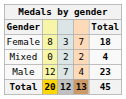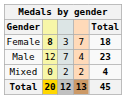 <table class=wikitable style=font-size:95%;float:center;text-align:center>
 <tr>
 <th colspan=5>Medals by gender</th>
 </tr>
 <tr>
 <th>Gender</th>
 <td bgcolor=F7F6A8></td>
 <td bgcolor=DCE5E5></td>
 <td bgcolor=FFDAB9></td>
 <th>Total</th>
 </tr>
 <tr>
 <td>Female</td>
-<td bgcolor=F7F6A8>8</td>
+<td bgcolor=F7F6A8><strong>8</strong></td>
 <td bgcolor=DCE5E5>3</td>
 <td bgcolor=FFDAB9>7</td>
 <td><strong>18</strong></td>
+</tr>
+<tr>
+<td>Male</td>
+<td bgcolor=F7F6A8>12</td>
+<td bgcolor=DCE5E5>7</td>
+<td bgcolor=FFDAB9>4</td>
+<td><strong>23</strong></td>
 </tr>
 <tr>
 <td>Mixed</td>
 <td bgcolor=F7F6A8>0</td>
 <td bgcolor=DCE5E5>2</td>
 <td bgcolor=FFDAB9>2</td>
 <td><strong>4</strong></td>
 </tr>
 <tr>
-<td>Male</td>
-<td bgcolor=F7F6A8>12</td>
-<td bgcolor=DCE5E5>7</td>
-<td bgcolor=FFDAB9>4</td>
-<td><strong>23</strong></td>
-</tr>
-<tr>
 <th>Total</th>
 <th style=background:gold>20</th>
 <th style=background:silver>12</th>
 <th style=background:#c96>13</th>
 <th>45</th>
 </tr>
 </table>
